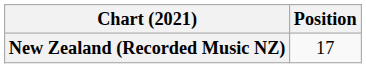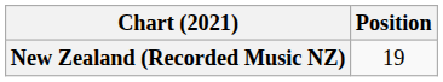 <table class="wikitable plainrowheaders" style="text-align:center">
 <tr>
 <th scope="col">Chart (2021)</th>
 <th scope="col">Position</th>
 </tr>
 <tr>
 <th scope="row">New Zealand (Recorded Music NZ)</th>
-<td>17</td>
+<td>19</td>
 </tr>
 </table>
